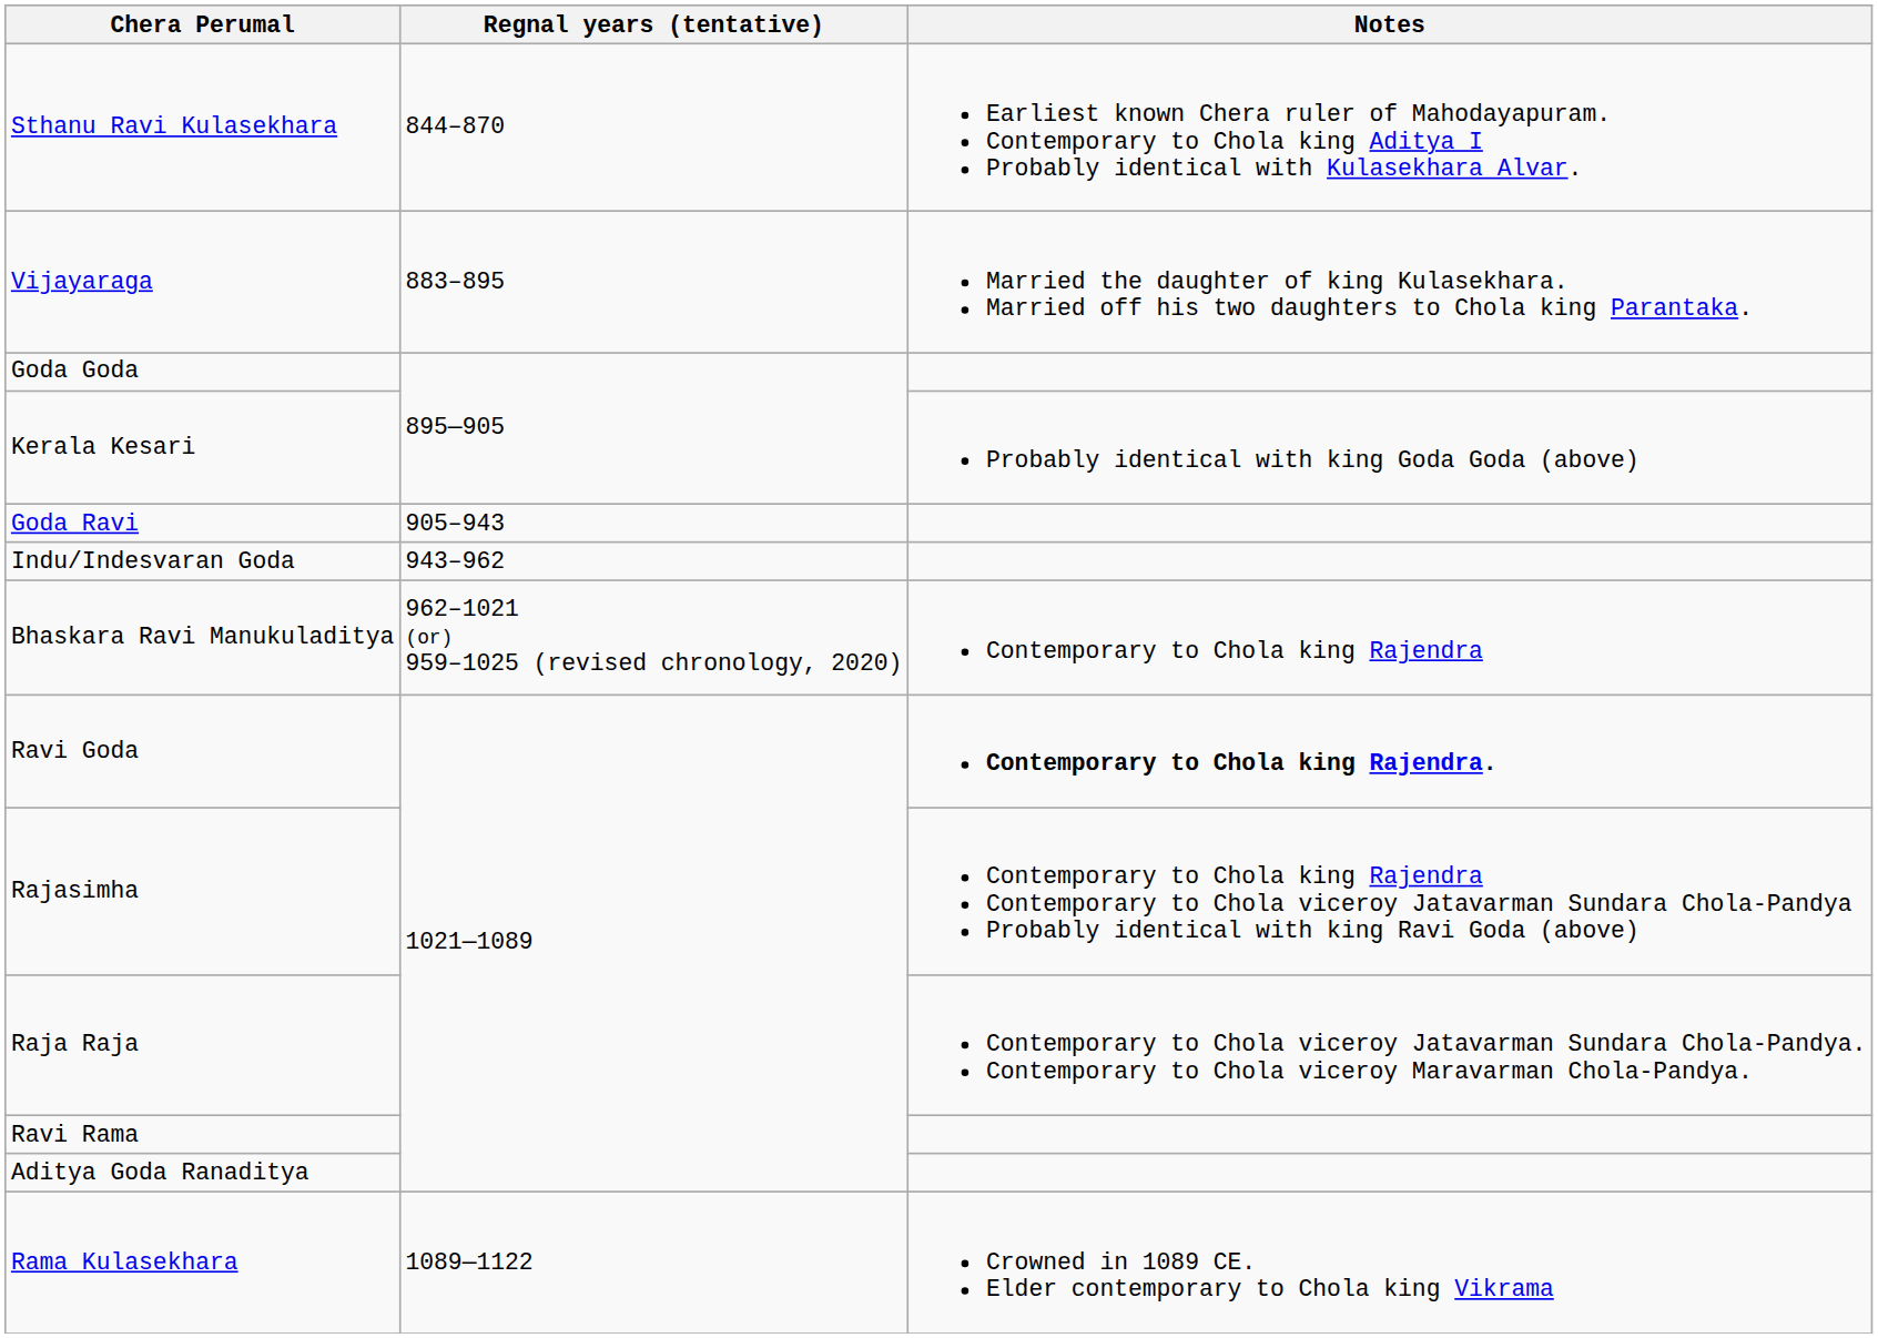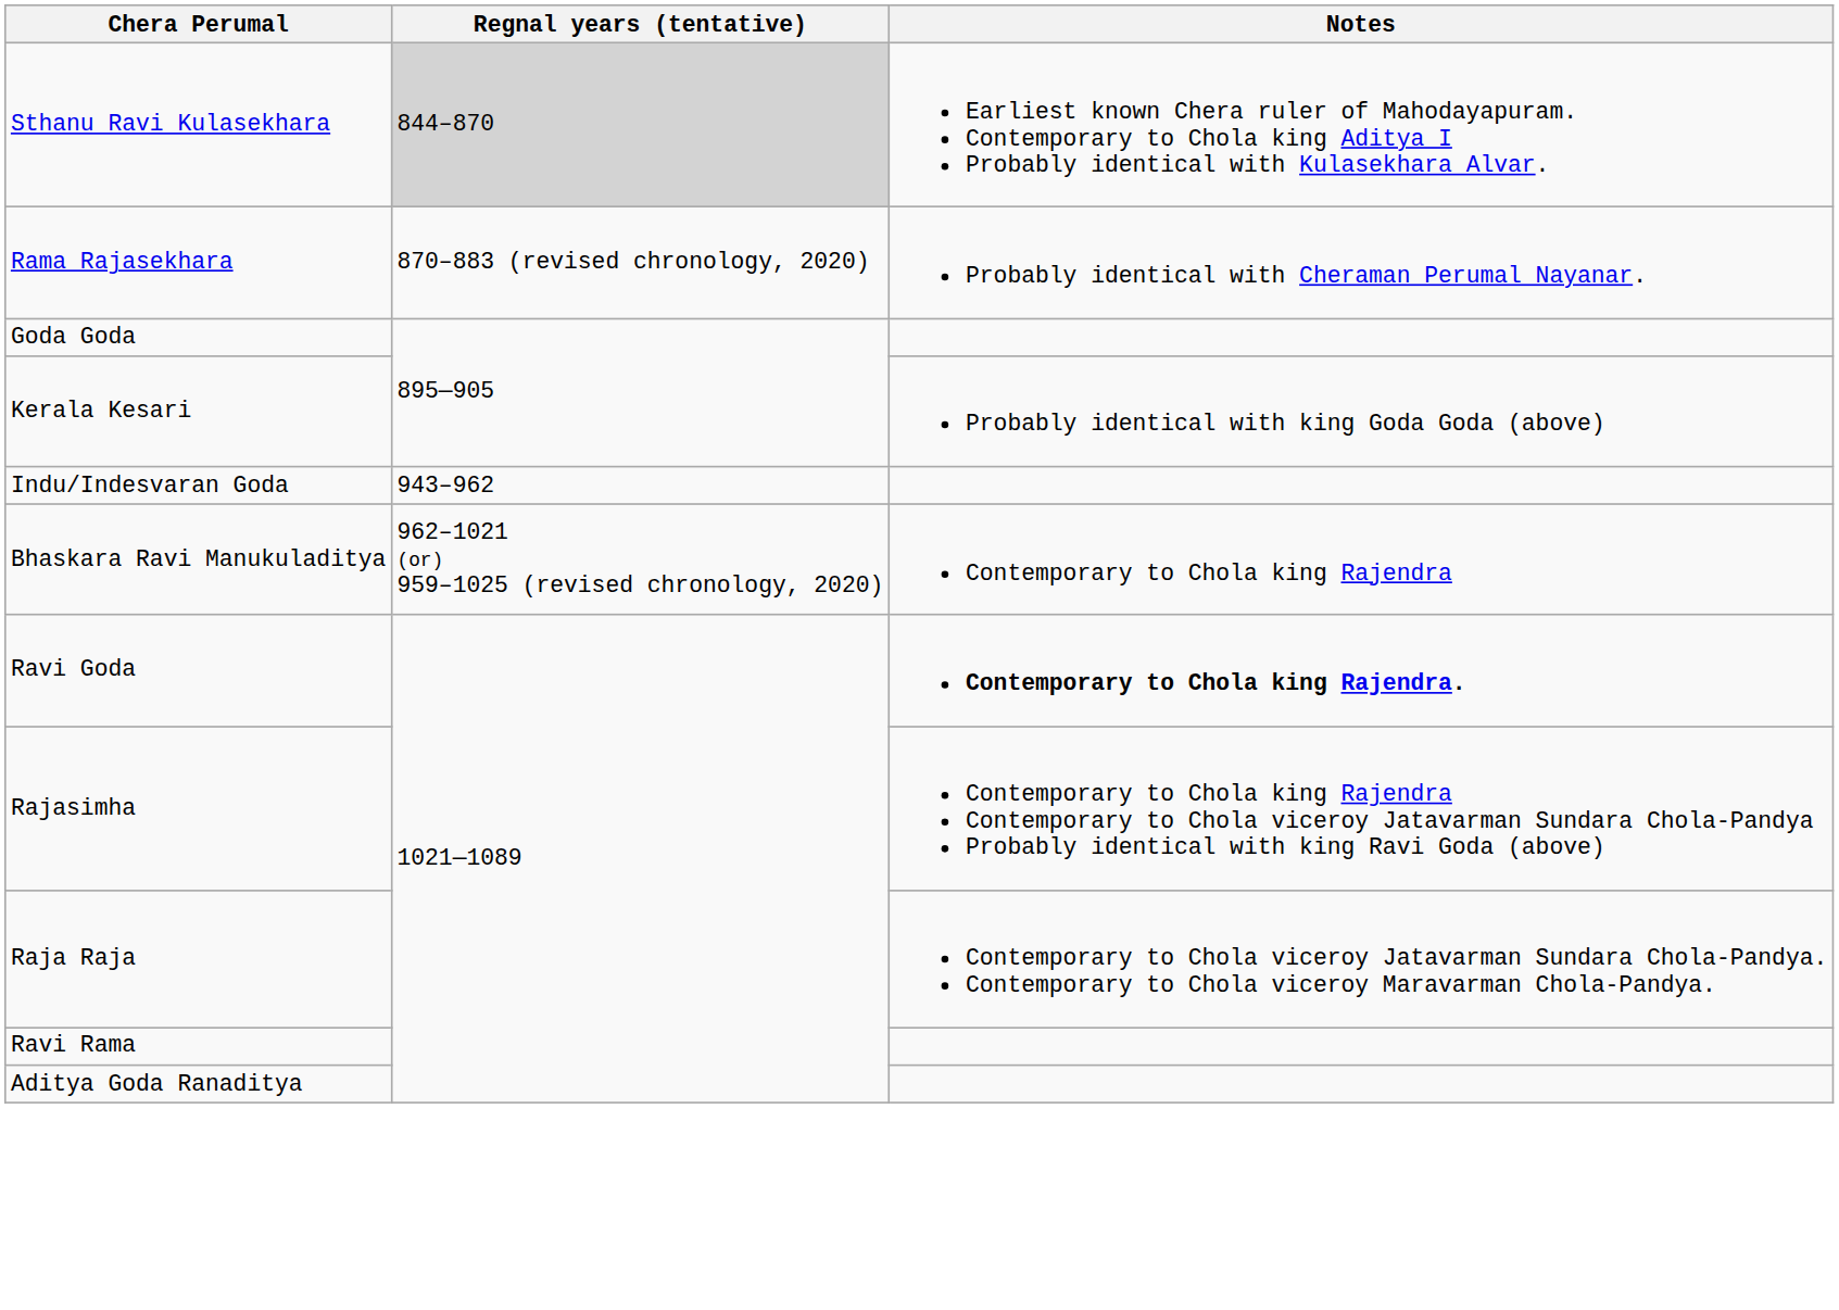 <table class="wikitable">
 <tr>
 <th>Chera Perumal</th>
 <th>Regnal years (tentative)<br></th>
 <th>Notes</th>
 </tr>
 <tr>
 <td><a href='#'>Sthanu Ravi Kulasekhara</a></td>
-<td>844–870</td>
+<td style="background: lightgrey;">844–870</td>
 <td><br><ul><li>Earliest known Chera ruler of Mahodayapuram.</li><li>Contemporary to Chola king <a href='#'>Aditya I</a></li><li>Probably identical with <a href='#'>Kulasekhara Alvar</a>.</li></ul></td>
 </tr>
 <tr>
-<td><a href='#'>Vijayaraga</a></td>
-<td>883–895</td>
-<td><br><ul><li>Married the daughter of king Kulasekhara.</li><li>Married off his two daughters to Chola king <a href='#'>Parantaka</a>.</li></ul></td>
+<td><a href='#'>Rama Rajasekhara</a></td>
+<td>870–883  (revised chronology, 2020)</td>
+<td><br><ul><li>Probably identical with <a href='#'>Cheraman Perumal Nayanar</a>.<strong></strong></li></ul></td>
 </tr>
 <tr>
 <td>Goda Goda</td>
 <td rowspan="2">895—905</td>
 <td></td>
 </tr>
 <tr>
 <td>Kerala Kesari</td>
 <td><br><ul><li>Probably identical with king Goda Goda (above)</li></ul></td>
-</tr>
-<tr>
-<td><a href='#'>Goda Ravi</a></td>
-<td>905–943</td>
-<td></td>
 </tr>
 <tr>
 <td>Indu/Indesvaran Goda</td>
 <td>943–962</td>
 <td></td>
 </tr>
 <tr>
 <td>Bhaskara Ravi Manukuladitya</td>
 <td>962–1021<br><small>(or)</small><br>959–1025 (revised chronology, 2020)</td>
 <td><br><ul><li>Contemporary to Chola king <a href='#'>Rajendra</a></li></ul></td>
 </tr>
 <tr>
 <td>Ravi Goda</td>
 <td rowspan="5">1021—1089</td>
 <td><strong><br><ul><li>Contemporary to Chola king <a href='#'>Rajendra</a>.</li></ul></strong></td>
 </tr>
 <tr>
 <td>Rajasimha</td>
 <td><br><ul><li>Contemporary to Chola king <a href='#'>Rajendra</a></li><li>Contemporary to Chola viceroy Jatavarman Sundara Chola-Pandya</li><li>Probably identical with king Ravi Goda (above)</li></ul></td>
 </tr>
 <tr>
 <td>Raja Raja</td>
 <td><br><ul><li>Contemporary to Chola viceroy Jatavarman Sundara Chola-Pandya.</li><li>Contemporary to Chola viceroy Maravarman Chola-Pandya.</li></ul></td>
 </tr>
 <tr>
 <td>Ravi Rama</td>
 <td></td>
 </tr>
 <tr>
 <td>Aditya Goda Ranaditya</td>
 <td></td>
 </tr>
-<tr>
-<td><a href='#'>Rama Kulasekhara</a></td>
-<td>1089—1122</td>
-<td><br><ul><li>Crowned in 1089 CE.</li><li>Elder contemporary to Chola king <a href='#'>Vikrama</a></li></ul></td>
-</tr>
 </table>
